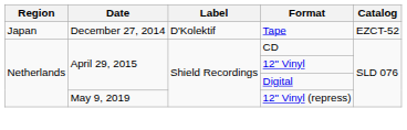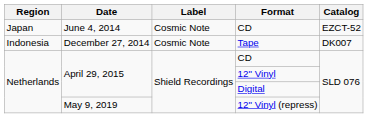 <table class="wikitable" summary="Greatest Hits? has been released several times since 2014 across a variety of media and markets">
 <tr>
 <th scope="col">Region</th>
 <th scope="col">Date</th>
 <th scope="col">Label</th>
 <th scope="col">Format</th>
 <th scope="col">Catalog</th>
 </tr>
 <tr>
 <td scope="row">Japan</td>
+<td>June 4, 2014</td>
+<td>Cosmic Note</td>
+<td>CD</td>
+<td>EZCT-52</td>
+</tr>
+<tr>
+<td scope="row">Indonesia</td>
 <td>December 27, 2014</td>
-<td>D'Kolektif</td>
+<td>Cosmic Note</td>
 <td><a href='#'>Tape</a></td>
-<td>EZCT-52</td>
+<td>DK007</td>
 </tr>
 <tr>
 <td rowspan="4">Netherlands</td>
 <td rowspan="3">April 29, 2015</td>
 <td rowspan="4">Shield Recordings</td>
 <td>CD</td>
 <td rowspan="4">SLD 076</td>
 </tr>
 <tr>
 <td><a href='#'>12" Vinyl</a></td>
 </tr>
 <tr>
 <td><a href='#'>Digital</a></td>
 </tr>
 <tr>
 <td>May 9, 2019</td>
 <td><a href='#'>12" Vinyl</a> (repress)</td>
 </tr>
 </table>
